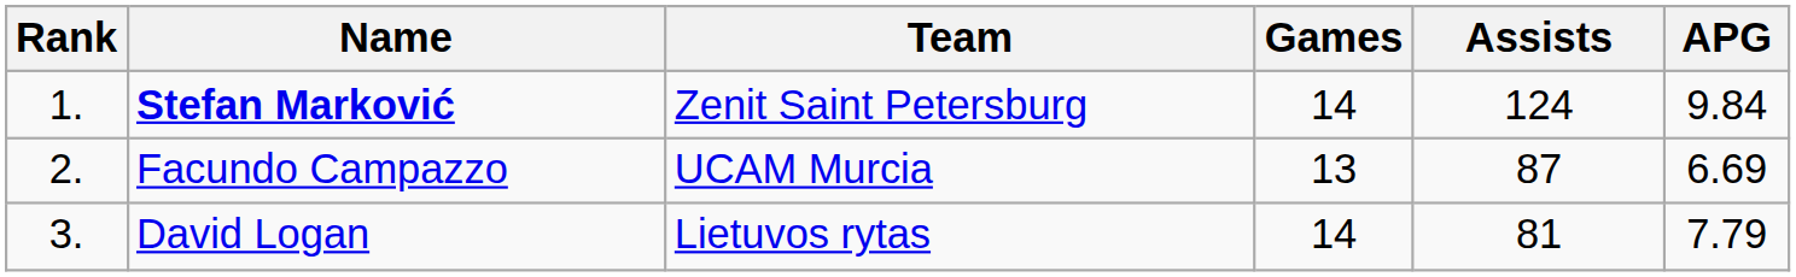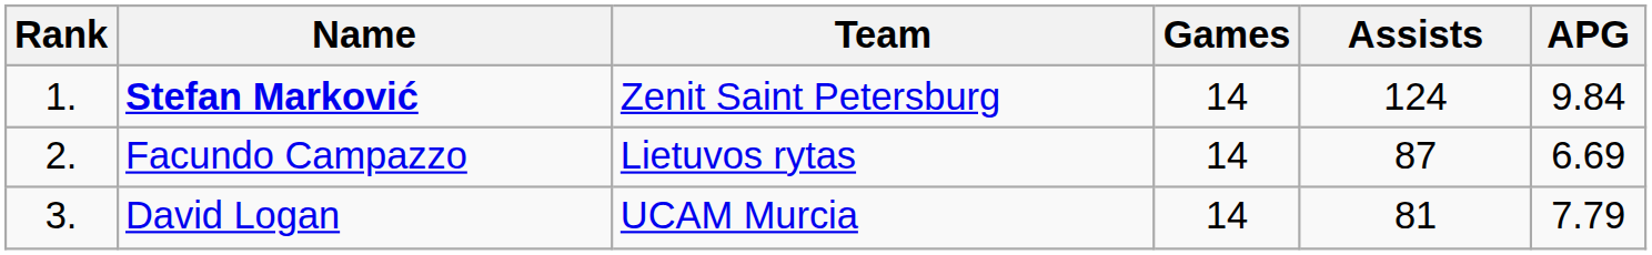 <table class="wikitable sortable" style="text-align: center;">
 <tr>
 <th>Rank</th>
 <th width=200>Name</th>
 <th width=220>Team</th>
 <th>Games</th>
 <th width=90>Assists</th>
 <th width=40>APG</th>
 </tr>
 <tr>
 <td>1.</td>
 <td align="left"> <strong><a href='#'>Stefan Marković</a></strong></td>
 <td align="left"> <a href='#'>Zenit Saint Petersburg</a></td>
 <td>14</td>
 <td>124</td>
 <td>9.84</td>
 </tr>
 <tr>
 <td>2.</td>
 <td align="left"> <a href='#'>Facundo Campazzo</a></td>
-<td align="left"> <a href='#'>UCAM Murcia</a></td>
-<td>13</td>
+<td align="left"> <a href='#'>Lietuvos rytas</a></td>
+<td>14</td>
 <td>87</td>
 <td>6.69</td>
 </tr>
 <tr>
 <td>3.</td>
 <td align="left"> <a href='#'>David Logan</a></td>
-<td align="left"> <a href='#'>Lietuvos rytas</a></td>
+<td align="left"> <a href='#'>UCAM Murcia</a></td>
 <td>14</td>
 <td>81</td>
 <td>7.79</td>
 </tr>
 </table>
